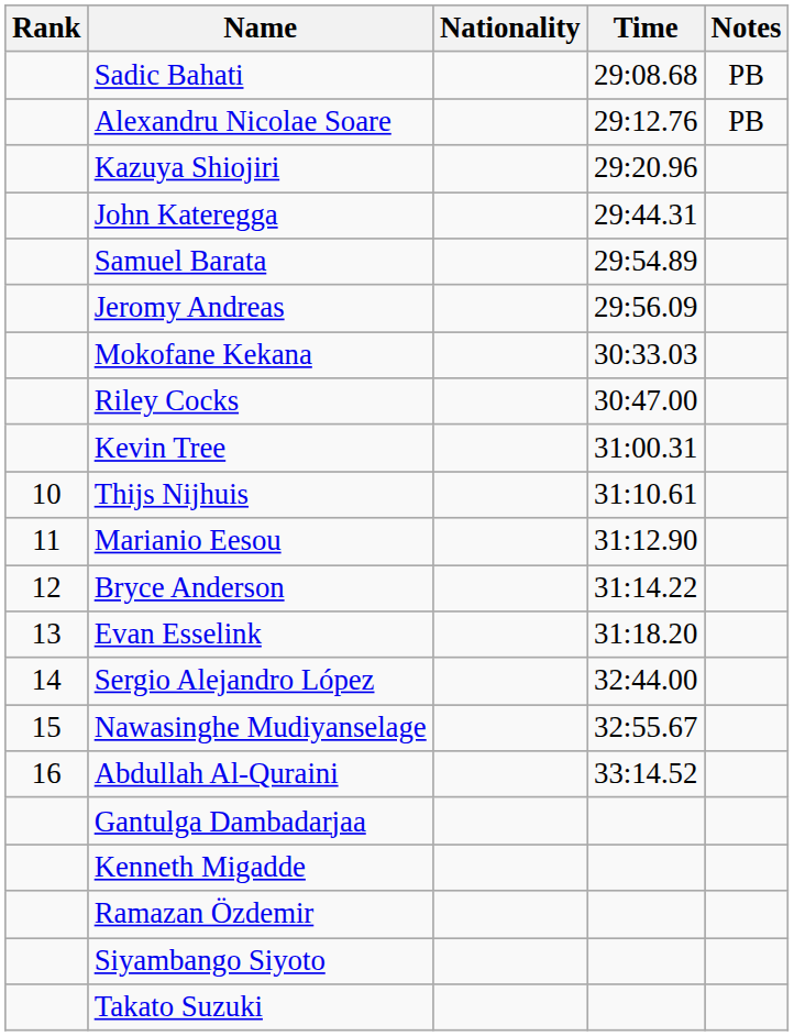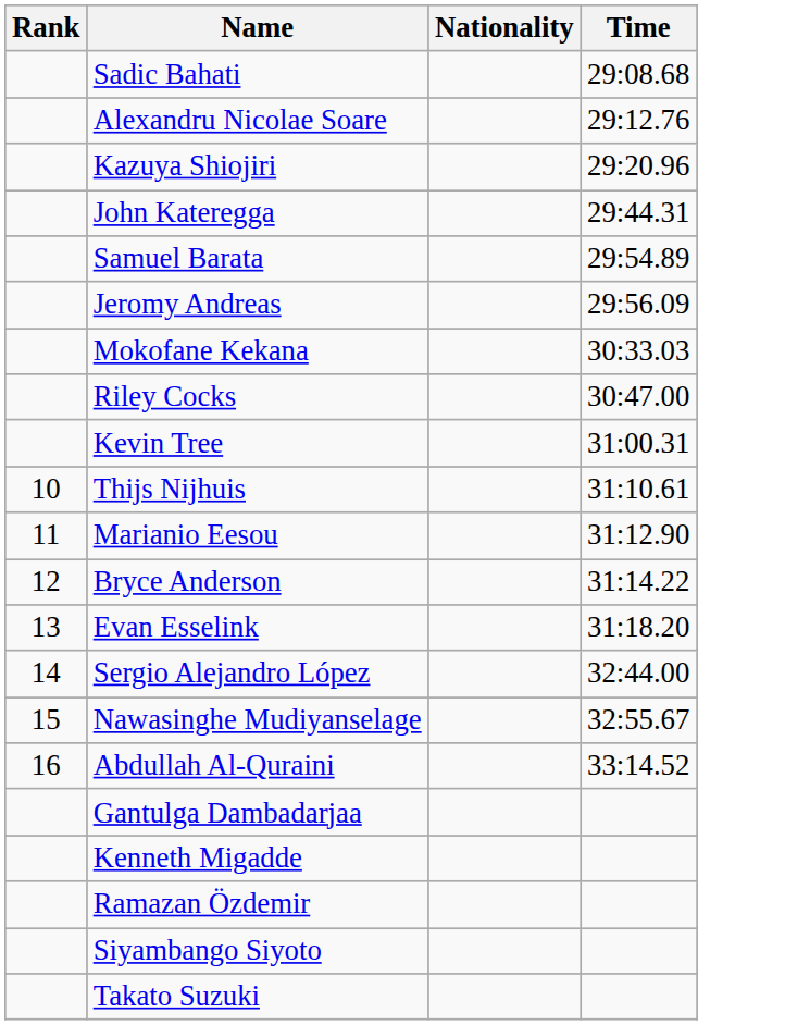 <table class="wikitable sortable" style="text-align:center">
 <tr>
 <th>Rank</th>
 <th>Name</th>
 <th>Nationality</th>
 <th>Time</th>
-<th>Notes</th>
 </tr>
 <tr>
 <td></td>
 <td align=left><a href='#'>Sadic Bahati</a></td>
 <td align=left></td>
 <td>29:08.68</td>
-<td>PB</td>
 </tr>
 <tr>
 <td></td>
 <td align=left><a href='#'>Alexandru Nicolae Soare</a></td>
 <td align=left></td>
 <td>29:12.76</td>
-<td>PB</td>
 </tr>
 <tr>
 <td></td>
 <td align=left><a href='#'>Kazuya Shiojiri</a></td>
 <td align=left></td>
 <td>29:20.96</td>
-<td></td>
 </tr>
 <tr>
 <td></td>
 <td align=left><a href='#'>John Kateregga</a></td>
 <td align=left></td>
 <td>29:44.31</td>
-<td></td>
 </tr>
 <tr>
 <td></td>
 <td align=left><a href='#'>Samuel Barata</a></td>
 <td align=left></td>
 <td>29:54.89</td>
-<td></td>
 </tr>
 <tr>
 <td></td>
 <td align=left><a href='#'>Jeromy Andreas</a></td>
 <td align=left></td>
 <td>29:56.09</td>
-<td></td>
 </tr>
 <tr>
 <td></td>
 <td align=left><a href='#'>Mokofane Kekana</a></td>
 <td align=left></td>
 <td>30:33.03</td>
-<td></td>
 </tr>
 <tr>
 <td></td>
 <td align=left><a href='#'>Riley Cocks</a></td>
 <td align=left></td>
 <td>30:47.00</td>
-<td></td>
 </tr>
 <tr>
 <td></td>
 <td align=left><a href='#'>Kevin Tree</a></td>
 <td align=left></td>
 <td>31:00.31</td>
-<td></td>
 </tr>
 <tr>
 <td>10</td>
 <td align=left><a href='#'>Thijs Nijhuis</a></td>
 <td align=left></td>
 <td>31:10.61</td>
-<td></td>
 </tr>
 <tr>
 <td>11</td>
 <td align=left><a href='#'>Marianio Eesou</a></td>
 <td align=left></td>
 <td>31:12.90</td>
-<td></td>
 </tr>
 <tr>
 <td>12</td>
 <td align=left><a href='#'>Bryce Anderson</a></td>
 <td align=left></td>
 <td>31:14.22</td>
-<td></td>
 </tr>
 <tr>
 <td>13</td>
 <td align=left><a href='#'>Evan Esselink</a></td>
 <td align=left></td>
 <td>31:18.20</td>
-<td></td>
 </tr>
 <tr>
 <td>14</td>
 <td align=left><a href='#'>Sergio Alejandro López</a></td>
 <td align=left></td>
 <td>32:44.00</td>
-<td></td>
 </tr>
 <tr>
 <td>15</td>
 <td align=left><a href='#'>Nawasinghe Mudiyanselage</a></td>
 <td align=left></td>
 <td>32:55.67</td>
-<td></td>
 </tr>
 <tr>
 <td>16</td>
 <td align=left><a href='#'>Abdullah Al-Quraini</a></td>
 <td align=left></td>
 <td>33:14.52</td>
-<td></td>
 </tr>
 <tr>
 <td></td>
 <td align=left><a href='#'>Gantulga Dambadarjaa</a></td>
 <td align=left></td>
-<td></td>
 <td></td>
 </tr>
 <tr>
 <td></td>
 <td align=left><a href='#'>Kenneth Migadde</a></td>
 <td align=left></td>
 <td></td>
-<td></td>
 </tr>
 <tr>
 <td></td>
 <td align=left><a href='#'>Ramazan Özdemir</a></td>
 <td align=left></td>
-<td></td>
 <td></td>
 </tr>
 <tr>
 <td></td>
 <td align=left><a href='#'>Siyambango Siyoto</a></td>
 <td align=left></td>
 <td></td>
-<td></td>
 </tr>
 <tr>
 <td></td>
 <td align=left><a href='#'>Takato Suzuki</a></td>
 <td align=left></td>
 <td></td>
-<td></td>
 </tr>
 </table>
